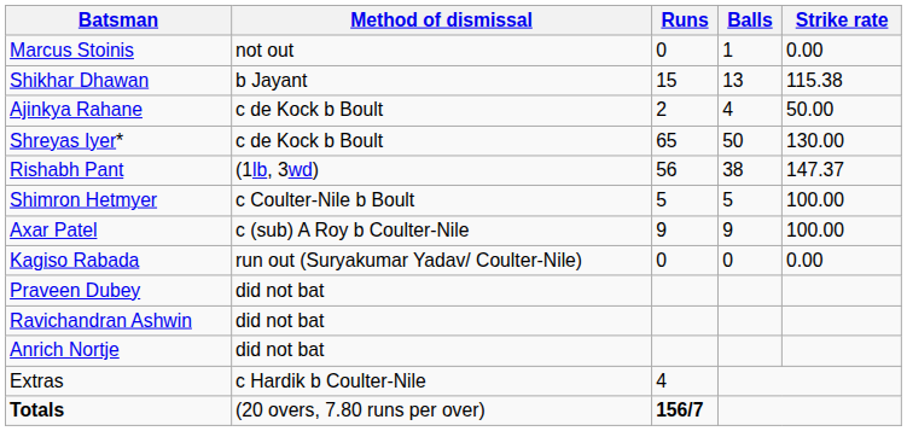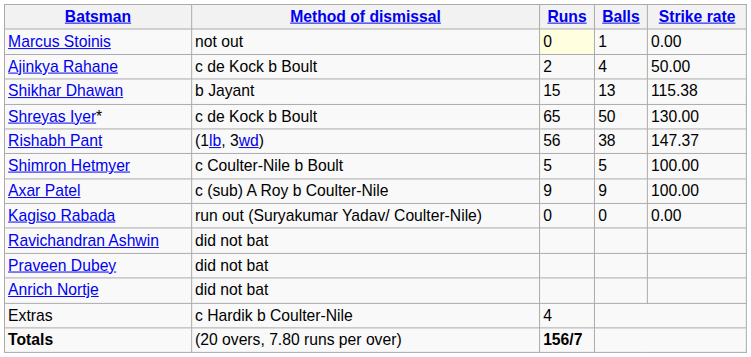 <table class=wikitable style="width: 60%;">
 <tr>
 <th><a href='#'>Batsman</a></th>
 <th><a href='#'>Method of dismissal</a></th>
 <th><a href='#'>Runs</a></th>
 <th><a href='#'>Balls</a></th>
 <th><a href='#'>Strike rate</a></th>
 </tr>
 <tr>
 <td><a href='#'>Marcus Stoinis</a></td>
 <td>not out</td>
-<td>0</td>
+<td style="background: lightyellow;">0</td>
 <td>1</td>
 <td>0.00</td>
+</tr>
+<tr>
+<td><a href='#'>Ajinkya Rahane</a></td>
+<td>c de Kock b Boult</td>
+<td>2</td>
+<td>4</td>
+<td>50.00</td>
 </tr>
 <tr>
 <td><a href='#'>Shikhar Dhawan</a></td>
 <td>b Jayant</td>
 <td>15</td>
 <td>13</td>
 <td>115.38</td>
-</tr>
-<tr>
-<td><a href='#'>Ajinkya Rahane</a></td>
-<td>c de Kock b Boult</td>
-<td>2</td>
-<td>4</td>
-<td>50.00</td>
 </tr>
 <tr>
 <td><a href='#'>Shreyas Iyer</a>*</td>
 <td>c de Kock b Boult</td>
 <td>65</td>
 <td>50</td>
 <td>130.00</td>
 </tr>
 <tr>
 <td><a href='#'>Rishabh Pant</a></td>
 <td>(1<a href='#'>lb</a>, 3<a href='#'>wd</a>)</td>
 <td>56</td>
 <td>38</td>
 <td>147.37</td>
 </tr>
 <tr>
 <td><a href='#'>Shimron Hetmyer</a></td>
 <td>c Coulter-Nile b Boult</td>
 <td>5</td>
 <td>5</td>
 <td>100.00</td>
 </tr>
 <tr>
 <td><a href='#'>Axar Patel</a></td>
 <td>c (sub) A Roy b Coulter-Nile</td>
 <td>9</td>
 <td>9</td>
 <td>100.00</td>
 </tr>
 <tr>
 <td><a href='#'>Kagiso Rabada</a></td>
 <td>run out (Suryakumar Yadav/ Coulter-Nile)</td>
 <td>0</td>
 <td>0</td>
 <td>0.00</td>
 </tr>
 <tr>
-<td><a href='#'>Praveen Dubey</a></td>
+<td><a href='#'>Ravichandran Ashwin</a></td>
 <td>did not bat</td>
 <td></td>
 <td></td>
 <td></td>
 </tr>
 <tr>
-<td><a href='#'>Ravichandran Ashwin</a></td>
+<td><a href='#'>Praveen Dubey</a></td>
 <td>did not bat</td>
 <td></td>
 <td></td>
 <td></td>
 </tr>
 <tr>
 <td><a href='#'>Anrich Nortje</a></td>
 <td>did not bat</td>
 <td></td>
 <td></td>
 <td></td>
 </tr>
 <tr>
 <td>Extras</td>
 <td>c Hardik b Coulter-Nile</td>
 <td>4</td>
 <td colspan="2"></td>
 </tr>
 <tr>
 <td><strong>Totals</strong></td>
 <td>(20 overs, 7.80 runs per over)</td>
 <td><strong>156/7</strong></td>
 <td colspan="2"></td>
 </tr>
 </table>
